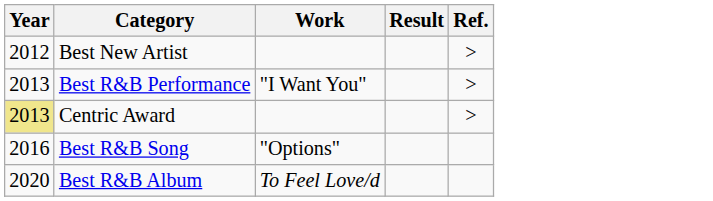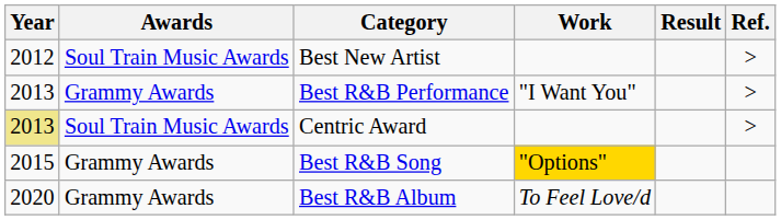 <table class="wikitable sortable">
 <tr>
 <th>Year</th>
+<th>Awards</th>
 <th>Category</th>
 <th>Work</th>
 <th>Result</th>
 <th class=unsortable>Ref.</th>
 </tr>
 <tr>
 <td>2012</td>
+<td><a href='#'>Soul Train Music Awards</a></td>
 <td>Best New Artist</td>
 <td></td>
 <td></td>
 <td style="text-align:center;">></td>
 </tr>
 <tr>
 <td>2013</td>
+<td><a href='#'>Grammy Awards</a></td>
 <td><a href='#'>Best R&B Performance</a></td>
 <td>"I Want You"</td>
 <td></td>
 <td style="text-align:center;">></td>
 </tr>
 <tr>
 <td style="background: khaki;">2013</td>
+<td><a href='#'>Soul Train Music Awards</a></td>
 <td>Centric Award</td>
 <td></td>
 <td></td>
 <td style="text-align:center;">></td>
 </tr>
 <tr>
-<td>2016</td>
+<td>2015</td>
+<td>Grammy Awards</td>
 <td><a href='#'>Best R&B Song</a></td>
-<td>"Options"</td>
+<td style="background: gold;">"Options"</td>
 <td></td>
 <td></td>
 </tr>
 <tr>
 <td>2020</td>
+<td>Grammy Awards</td>
 <td><a href='#'>Best R&B Album</a></td>
 <td><em>To Feel Love/d</em></td>
 <td></td>
 <td style="text-align:center;"></td>
 </tr>
 </table>
